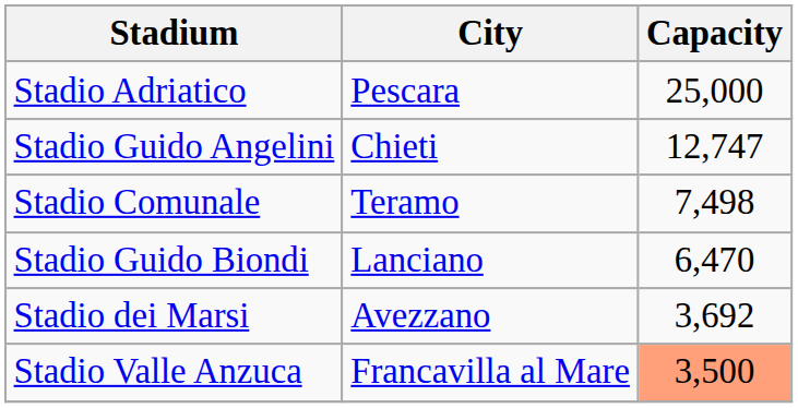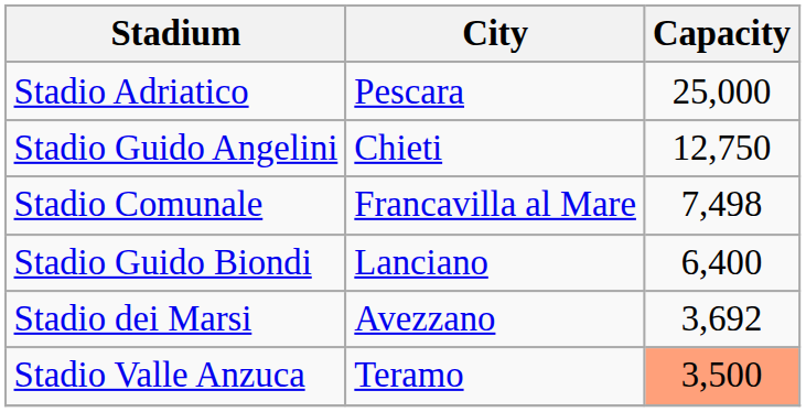 <table class="wikitable">
 <tr>
 <th>Stadium</th>
 <th>City</th>
 <th>Capacity</th>
 </tr>
 <tr>
 <td><a href='#'>Stadio Adriatico</a></td>
 <td><a href='#'>Pescara</a></td>
 <td align="center">25,000</td>
 </tr>
 <tr>
 <td><a href='#'>Stadio Guido Angelini</a></td>
 <td><a href='#'>Chieti</a></td>
-<td align="center">12,747</td>
+<td align="center">12,750</td>
 </tr>
 <tr>
 <td><a href='#'>Stadio Comunale</a></td>
-<td><a href='#'>Teramo</a></td>
+<td><a href='#'>Francavilla al Mare</a></td>
 <td align="center">7,498</td>
 </tr>
 <tr>
 <td><a href='#'>Stadio Guido Biondi</a></td>
 <td><a href='#'>Lanciano</a></td>
-<td align="center">6,470</td>
+<td align="center">6,400</td>
 </tr>
 <tr>
 <td><a href='#'>Stadio dei Marsi</a></td>
 <td><a href='#'>Avezzano</a></td>
 <td align="center">3,692</td>
 </tr>
 <tr>
 <td><a href='#'>Stadio Valle Anzuca</a></td>
-<td><a href='#'>Francavilla al Mare</a></td>
+<td><a href='#'>Teramo</a></td>
 <td align="center" style="background: lightsalmon;">3,500</td>
 </tr>
 <tr>
 </tr>
 </table>
